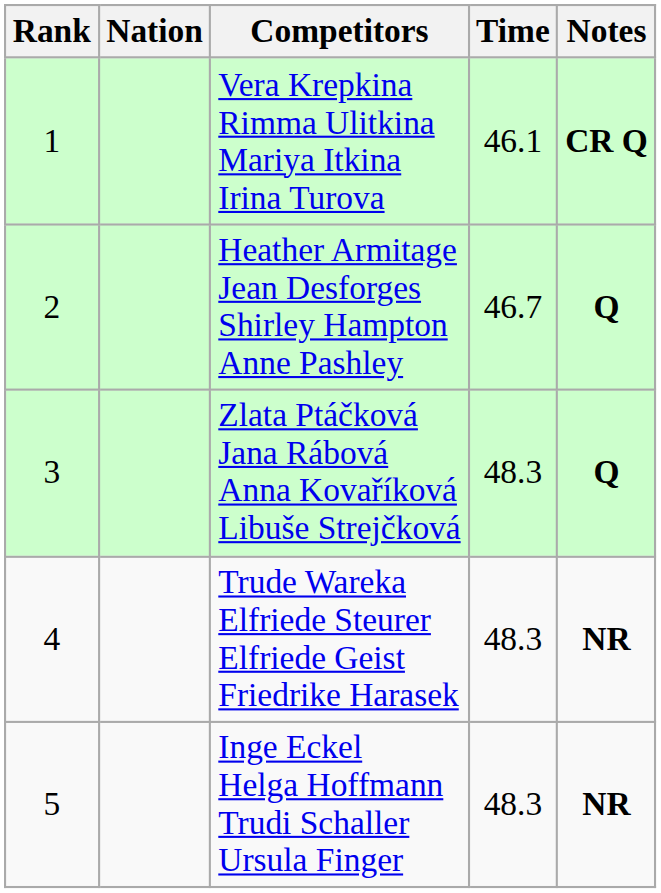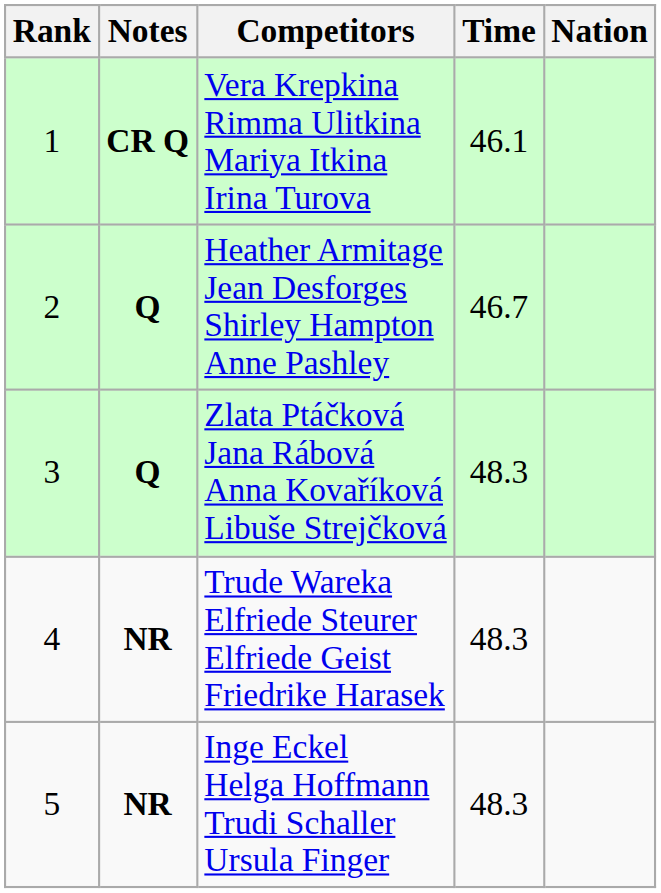 <table class="wikitable sortable" style="text-align:center">
 <tr>
 <th>Rank</th>
-<th>Nation</th>
+<th>Notes</th>
 <th>Competitors</th>
 <th>Time</th>
-<th>Notes</th>
+<th>Nation</th>
 </tr>
 <tr bgcolor=ccffcc>
 <td>1</td>
-<td align=left></td>
+<td><strong>CR Q</strong></td>
 <td align=left><a href='#'>Vera Krepkina</a><br><a href='#'>Rimma Ulitkina</a><br><a href='#'>Mariya Itkina</a><br><a href='#'>Irina Turova</a></td>
 <td>46.1</td>
-<td><strong>CR Q</strong></td>
+<td align=left></td>
 </tr>
 <tr bgcolor=ccffcc>
 <td>2</td>
-<td align=left></td>
+<td><strong>Q</strong></td>
 <td align=left><a href='#'>Heather Armitage</a><br><a href='#'>Jean Desforges</a><br><a href='#'>Shirley Hampton</a><br><a href='#'>Anne Pashley</a></td>
 <td>46.7</td>
-<td><strong>Q</strong></td>
+<td align=left></td>
 </tr>
 <tr bgcolor=ccffcc>
 <td>3</td>
-<td align=left></td>
+<td><strong>Q</strong></td>
 <td align=left><a href='#'>Zlata Ptáčková</a><br><a href='#'>Jana Rábová</a><br><a href='#'>Anna Kovaříková</a><br><a href='#'>Libuše Strejčková</a></td>
 <td>48.3</td>
-<td><strong>Q</strong></td>
+<td align=left></td>
 </tr>
 <tr>
 <td>4</td>
-<td align=left></td>
+<td><strong>NR </strong></td>
 <td align=left><a href='#'>Trude Wareka</a><br><a href='#'>Elfriede Steurer</a><br><a href='#'>Elfriede Geist</a><br><a href='#'>Friedrike Harasek</a></td>
 <td>48.3</td>
-<td><strong>NR </strong></td>
+<td align=left></td>
 </tr>
 <tr>
 <td>5</td>
-<td align=left></td>
+<td><strong>NR </strong></td>
 <td align=left><a href='#'>Inge Eckel</a><br><a href='#'>Helga Hoffmann</a><br><a href='#'>Trudi Schaller</a><br><a href='#'>Ursula Finger</a></td>
 <td>48.3</td>
-<td><strong>NR </strong></td>
+<td align=left></td>
 </tr>
 </table>
